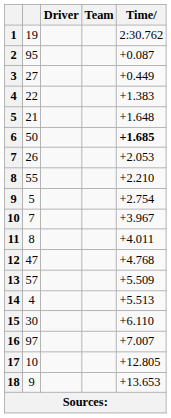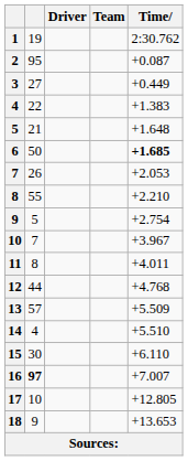 <table class="wikitable" style="font-size: 90%;">
 <tr>
 <th></th>
 <th></th>
 <th>Driver</th>
 <th>Team</th>
 <th>Time/</th>
 </tr>
 <tr>
 <th>1</th>
 <td align="center">19</td>
 <td></td>
 <td></td>
 <td>2:30.762</td>
 </tr>
 <tr>
 <th>2</th>
 <td align="center">95</td>
 <td></td>
 <td></td>
 <td>+0.087</td>
 </tr>
 <tr>
 <th>3</th>
 <td align="center">27</td>
 <td></td>
 <td></td>
 <td>+0.449</td>
 </tr>
 <tr>
 <th>4</th>
 <td align="center">22</td>
 <td></td>
 <td></td>
 <td>+1.383</td>
 </tr>
 <tr>
 <th>5</th>
 <td align="center">21</td>
 <td></td>
 <td></td>
 <td>+1.648</td>
 </tr>
 <tr>
 <th>6</th>
 <td align="center">50</td>
 <td></td>
 <td></td>
 <td><strong>+1.685</strong></td>
 </tr>
 <tr>
 <th>7</th>
 <td align="center">26</td>
 <td></td>
 <td></td>
 <td>+2.053</td>
 </tr>
 <tr>
 <th>8</th>
 <td align="center">55</td>
 <td></td>
 <td></td>
 <td>+2.210</td>
 </tr>
 <tr>
 <th>9</th>
 <td align="center">5</td>
 <td></td>
 <td></td>
 <td>+2.754</td>
 </tr>
 <tr>
 <th>10</th>
 <td align="center">7</td>
 <td></td>
 <td></td>
 <td>+3.967</td>
 </tr>
 <tr>
 <th>11</th>
 <td align="center">8</td>
 <td></td>
 <td></td>
 <td>+4.011</td>
 </tr>
 <tr>
 <th>12</th>
-<td align="center">47</td>
+<td align="center">44</td>
 <td></td>
 <td></td>
 <td>+4.768</td>
 </tr>
 <tr>
 <th>13</th>
 <td align="center">57</td>
 <td></td>
 <td></td>
 <td>+5.509</td>
 </tr>
 <tr>
 <th>14</th>
 <td align="center">4</td>
 <td></td>
 <td></td>
-<td>+5.513</td>
+<td>+5.510</td>
 </tr>
 <tr>
 <th>15</th>
 <td align="center">30</td>
 <td></td>
 <td></td>
 <td>+6.110</td>
 </tr>
 <tr>
 <th>16</th>
-<td align="center">97</td>
+<td align="center"><strong>97</strong></td>
 <td></td>
 <td></td>
 <td>+7.007</td>
 </tr>
 <tr>
 <th>17</th>
 <td align="center">10</td>
 <td></td>
 <td></td>
 <td>+12.805</td>
 </tr>
 <tr>
 <th>18</th>
 <td align="center">9</td>
 <td></td>
 <td></td>
 <td>+13.653</td>
 </tr>
 <tr>
 <th colspan=8>Sources:</th>
 </tr>
 </table>
